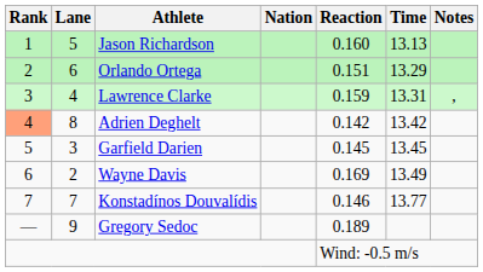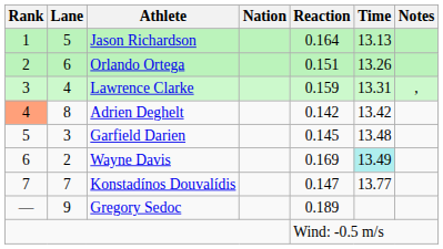 <table class="wikitable sortable" style="text-align:center">
 <tr>
 <th>Rank</th>
 <th>Lane</th>
 <th>Athlete</th>
 <th>Nation</th>
 <th>Reaction</th>
 <th>Time</th>
 <th>Notes</th>
 </tr>
 <tr bgcolor=bbf3bb>
 <td>1</td>
 <td>5</td>
 <td align=left><a href='#'>Jason Richardson</a></td>
 <td align=left></td>
-<td>0.160</td>
+<td>0.164</td>
 <td>13.13</td>
 <td></td>
 </tr>
 <tr bgcolor=bbf3bb>
 <td>2</td>
 <td>6</td>
 <td align=left><a href='#'>Orlando Ortega</a></td>
 <td align=left></td>
 <td>0.151</td>
-<td>13.29</td>
+<td>13.26</td>
 <td></td>
 </tr>
 <tr bgcolor=ccf9cc>
 <td>3</td>
 <td>4</td>
 <td align=left><a href='#'>Lawrence Clarke</a></td>
 <td align=left></td>
 <td>0.159</td>
 <td>13.31</td>
 <td>, </td>
 </tr>
 <tr>
 <td style="background: lightsalmon;">4</td>
 <td>8</td>
 <td align=left><a href='#'>Adrien Deghelt</a></td>
 <td align=left></td>
 <td>0.142</td>
 <td>13.42</td>
 <td></td>
 </tr>
 <tr>
 <td>5</td>
 <td>3</td>
 <td align=left><a href='#'>Garfield Darien</a></td>
 <td align=left></td>
 <td>0.145</td>
-<td>13.45</td>
+<td>13.48</td>
 <td></td>
 </tr>
 <tr>
 <td>6</td>
 <td>2</td>
 <td align=left><a href='#'>Wayne Davis</a></td>
 <td align=left></td>
 <td>0.169</td>
-<td>13.49</td>
+<td style="background: paleturquoise;">13.49</td>
 <td></td>
 </tr>
 <tr>
 <td>7</td>
 <td>7</td>
 <td align=left><a href='#'>Konstadínos Douvalídis</a></td>
 <td align=left></td>
-<td>0.146</td>
+<td>0.147</td>
 <td>13.77</td>
 <td></td>
 </tr>
 <tr>
 <td data-sort-value=8>—</td>
 <td>9</td>
 <td align=left><a href='#'>Gregory Sedoc</a></td>
 <td align=left></td>
 <td>0.189</td>
 <td data-sort-value=99.99></td>
 <td></td>
 </tr>
 <tr class="sortbottom">
 <td colspan=4></td>
 <td colspan="3" style="text-align:left;">Wind: -0.5 m/s</td>
 </tr>
 </table>
